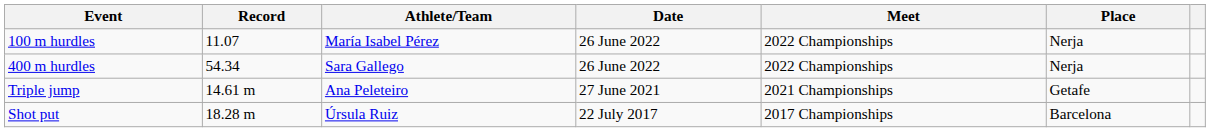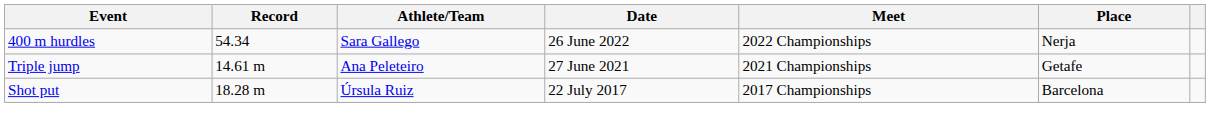 <table class="wikitable" style="font-size:98%; width: 98%;">
 <tr>
 <th>Event</th>
 <th>Record</th>
 <th>Athlete/Team</th>
 <th>Date</th>
 <th>Meet</th>
 <th>Place</th>
 <th></th>
-</tr>
-<tr>
-<td><a href='#'>100 m hurdles</a></td>
-<td>11.07 </td>
-<td><a href='#'>María Isabel Pérez</a></td>
-<td>26 June 2022</td>
-<td>2022 Championships</td>
-<td>Nerja</td>
-<td></td>
 </tr>
 <tr>
 <td><a href='#'>400 m hurdles</a></td>
 <td>54.34 </td>
 <td><a href='#'>Sara Gallego</a></td>
 <td>26 June 2022</td>
 <td>2022 Championships</td>
 <td>Nerja</td>
 <td></td>
 </tr>
 <tr>
 <td><a href='#'>Triple jump</a></td>
 <td>14.61 m </td>
 <td><a href='#'>Ana Peleteiro</a></td>
 <td>27 June 2021</td>
 <td>2021 Championships</td>
 <td>Getafe</td>
 <td></td>
 </tr>
 <tr>
 <td><a href='#'>Shot put</a></td>
 <td>18.28 m </td>
 <td><a href='#'>Úrsula Ruiz</a></td>
 <td>22 July 2017</td>
 <td>2017 Championships</td>
 <td>Barcelona</td>
 <td></td>
 </tr>
 </table>
